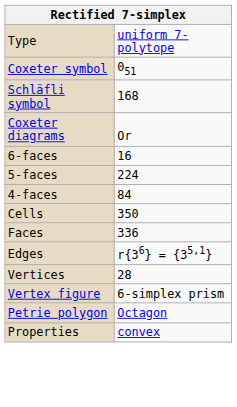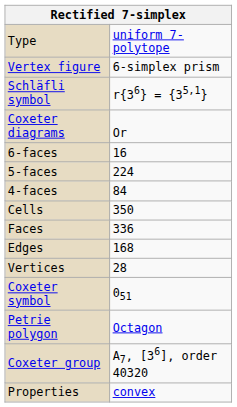 <table class="wikitable" align="right" style="margin-left:10px" width="250">
 <tr>
 <th bgcolor=#e7dcc3 colspan=2>Rectified 7-simplex</th>
 </tr>
 <tr>
 <td bgcolor=#e7dcc3>Type</td>
 <td><a href='#'>uniform 7-polytope</a></td>
 </tr>
 <tr>
-<td bgcolor=#e7dcc3><a href='#'>Coxeter symbol</a></td>
-<td>0<sub>51</sub></td>
+<td bgcolor=#e7dcc3><a href='#'>Vertex figure</a></td>
+<td>6-simplex prism</td>
 </tr>
 <tr>
 <td bgcolor=#e7dcc3><a href='#'>Schläfli symbol</a></td>
-<td>168</td>
+<td>r{3<sup>6</sup>} = {3<sup>5,1</sup>}<br></td>
 </tr>
 <tr>
 <td bgcolor=#e7dcc3><a href='#'>Coxeter diagrams</a></td>
 <td><br>Or </td>
 </tr>
 <tr>
 <td bgcolor=#e7dcc3>6-faces</td>
 <td>16</td>
 </tr>
 <tr>
 <td bgcolor=#e7dcc3>5-faces</td>
 <td>224</td>
 </tr>
 <tr>
 <td bgcolor=#e7dcc3>4-faces</td>
 <td>84</td>
 </tr>
 <tr>
 <td bgcolor=#e7dcc3>Cells</td>
 <td>350</td>
 </tr>
 <tr>
 <td bgcolor=#e7dcc3>Faces</td>
 <td>336</td>
 </tr>
 <tr>
 <td bgcolor=#e7dcc3>Edges</td>
-<td>r{3<sup>6</sup>} = {3<sup>5,1</sup>}<br></td>
+<td>168</td>
 </tr>
 <tr>
 <td bgcolor=#e7dcc3>Vertices</td>
 <td>28</td>
 </tr>
 <tr>
-<td bgcolor=#e7dcc3><a href='#'>Vertex figure</a></td>
-<td>6-simplex prism</td>
+<td bgcolor=#e7dcc3><a href='#'>Coxeter symbol</a></td>
+<td>0<sub>51</sub></td>
 </tr>
 <tr>
 <td bgcolor=#e7dcc3><a href='#'>Petrie polygon</a></td>
 <td><a href='#'>Octagon</a></td>
 </tr>
 <tr>
+<td bgcolor=#e7dcc3><a href='#'>Coxeter group</a></td>
+<td>A<sub>7</sub>, [3<sup>6</sup>], order 40320</td>
+</tr>
+<tr>
 <td bgcolor=#e7dcc3>Properties</td>
 <td><a href='#'>convex</a></td>
 </tr>
 </table>
